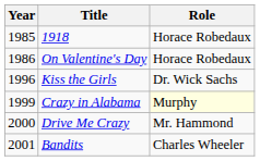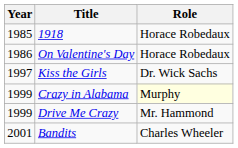 <table class="wikitable sortable">
 <tr>
 <th>Year</th>
 <th>Title</th>
 <th>Role</th>
 </tr>
 <tr>
 <td>1985</td>
 <td><em><a href='#'>1918</a></em></td>
 <td>Horace Robedaux</td>
 </tr>
 <tr>
 <td>1986</td>
 <td><em><a href='#'>On Valentine's Day</a></em></td>
 <td>Horace Robedaux</td>
 </tr>
 <tr>
-<td>1996</td>
+<td>1997</td>
 <td><em><a href='#'>Kiss the Girls</a></em></td>
 <td>Dr. Wick Sachs</td>
 </tr>
 <tr>
 <td>1999</td>
 <td><em><a href='#'>Crazy in Alabama</a></em></td>
 <td style="background: lightyellow;">Murphy</td>
 </tr>
 <tr>
-<td>2000</td>
+<td>1999</td>
 <td><em><a href='#'>Drive Me Crazy</a></em></td>
 <td>Mr. Hammond</td>
 </tr>
 <tr>
 <td>2001</td>
 <td><em><a href='#'>Bandits</a></em></td>
 <td>Charles Wheeler</td>
 </tr>
 </table>
